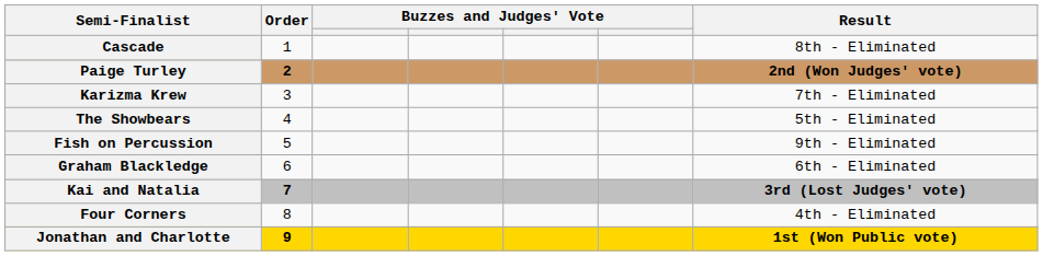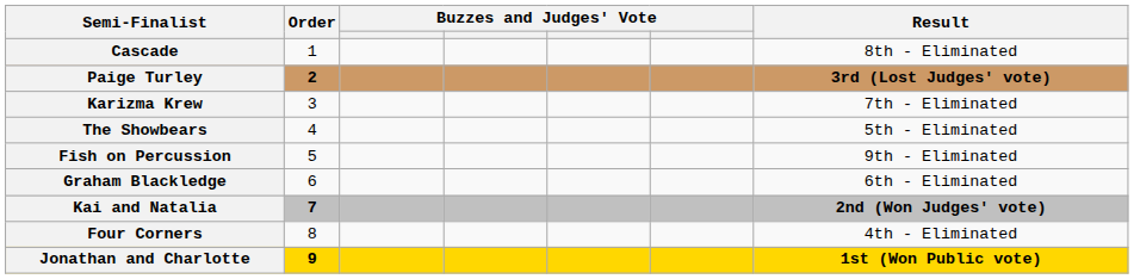 <table class="wikitable plainrowheaders sortable" style="text-align:center;">
 <tr>
 <th rowspan=2 class="unsortable" style="width:17em;">Semi-Finalist</th>
 <th rowspan=2 style="width:1em;">Order</th>
 <th colspan=4 class="unsortable" style="width:24em;">Buzzes and Judges' Vote</th>
 <th rowspan=2 style="width:23em;">Result </th>
 </tr>
 <tr>
 <th scope="col" class="unsortable" style="width:6em;"></th>
 <th scope="col" class="unsortable" style="width:6em;"></th>
 <th scope="col" class="unsortable" style="width:6em;"></th>
 <th scope="col" class="unsortable" style="width:6em;"></th>
 </tr>
 <tr>
 <th scope="row">Cascade</th>
 <td>1</td>
 <td style="text-align:center;"></td>
 <td style="text-align:center;"></td>
 <td style="text-align:center;"></td>
 <td style="text-align:center;"></td>
 <td>8th - Eliminated</td>
 </tr>
 <tr bgcolor=#c96>
 <th scope="row"><strong>Paige Turley</strong></th>
 <td><strong>2</strong></td>
 <td style="text-align:center;"></td>
 <td style="text-align:center;"></td>
 <td style="text-align:center;"></td>
 <td style="text-align:center;"></td>
-<td><strong>2nd (Won Judges' vote)</strong></td>
+<td><strong>3rd (Lost Judges' vote)</strong></td>
 </tr>
 <tr>
 <th scope="row">Karizma Krew</th>
 <td>3</td>
 <td style="text-align:center;"></td>
 <td style="text-align:center;"></td>
 <td style="text-align:center;"></td>
 <td style="text-align:center;"></td>
 <td>7th - Eliminated</td>
 </tr>
 <tr>
 <th scope="row">The Showbears</th>
 <td>4</td>
 <td style="text-align:center;"></td>
 <td style="text-align:center;"></td>
 <td style="text-align:center;"></td>
 <td style="text-align:center;"></td>
 <td>5th - Eliminated</td>
 </tr>
 <tr>
 <th scope="row">Fish on Percussion</th>
 <td>5</td>
 <td style="text-align:center;"></td>
 <td style="text-align:center;"></td>
 <td style="text-align:center;"></td>
 <td style="text-align:center;"></td>
 <td>9th - Eliminated</td>
 </tr>
 <tr>
 <th scope="row">Graham Blackledge</th>
 <td>6</td>
 <td style="text-align:center;"></td>
 <td style="text-align:center;"></td>
 <td style="text-align:center;"></td>
 <td style="text-align:center;"></td>
 <td>6th - Eliminated</td>
 </tr>
 <tr bgcolor=silver>
 <th scope="row"><strong>Kai and Natalia</strong></th>
 <td><strong>7</strong></td>
 <td style="text-align:center;"></td>
 <td style="text-align:center;"></td>
 <td style="text-align:center;"></td>
 <td style="text-align:center;"></td>
-<td><strong>3rd (Lost Judges' vote)</strong></td>
+<td><strong>2nd (Won Judges' vote)</strong></td>
 </tr>
 <tr>
 <th scope="row">Four Corners</th>
 <td>8</td>
 <td style="text-align:center;"></td>
 <td style="text-align:center;"></td>
 <td style="text-align:center;"></td>
 <td style="text-align:center;"></td>
 <td>4th - Eliminated</td>
 </tr>
 <tr bgcolor=gold>
 <th scope="row"><strong>Jonathan and Charlotte</strong></th>
 <td><strong>9</strong></td>
 <td style="text-align:center;"></td>
 <td style="text-align:center;"></td>
 <td style="text-align:center;"></td>
 <td style="text-align:center;"></td>
 <td><strong>1st (Won Public vote)</strong></td>
 </tr>
 </table>
